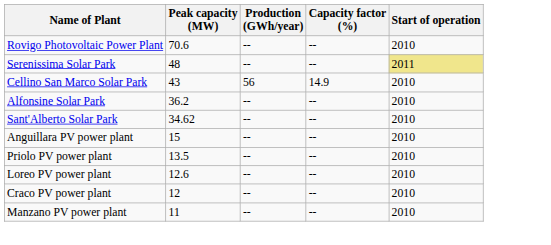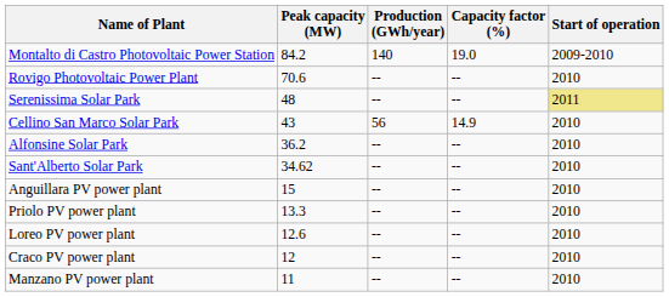 <table class="wikitable sortable">
 <tr>
 <th>Name of Plant</th>
 <th>Peak capacity<br>(MW)</th>
 <th>Production<br>(GWh/year)</th>
 <th>Capacity factor<br>(%)</th>
 <th>Start of operation</th>
+</tr>
+<tr>
+<td><a href='#'>Montalto di Castro Photovoltaic Power Station</a></td>
+<td>84.2</td>
+<td>140</td>
+<td>19.0</td>
+<td>2009-2010</td>
 </tr>
 <tr>
 <td><a href='#'>Rovigo Photovoltaic Power Plant</a></td>
 <td>70.6</td>
 <td>--</td>
 <td>--</td>
 <td>2010</td>
 </tr>
 <tr>
 <td><a href='#'>Serenissima Solar Park</a></td>
 <td>48</td>
 <td>--</td>
 <td>--</td>
 <td style="background: khaki;">2011</td>
 </tr>
 <tr>
 <td><a href='#'>Cellino San Marco Solar Park</a></td>
 <td>43</td>
 <td>56</td>
 <td>14.9</td>
 <td>2010</td>
 </tr>
 <tr>
 <td><a href='#'>Alfonsine Solar Park</a></td>
 <td>36.2</td>
 <td>--</td>
 <td>--</td>
 <td>2010</td>
 </tr>
 <tr>
 <td><a href='#'>Sant'Alberto Solar Park</a></td>
 <td>34.62</td>
 <td>--</td>
 <td>--</td>
 <td>2010</td>
 </tr>
 <tr>
 <td>Anguillara PV power plant</td>
 <td>15</td>
 <td>--</td>
 <td>--</td>
 <td>2010</td>
 </tr>
 <tr>
 <td>Priolo PV power plant</td>
-<td>13.5</td>
+<td>13.3</td>
 <td>--</td>
 <td>--</td>
 <td>2010</td>
 </tr>
 <tr>
 <td>Loreo PV power plant</td>
 <td>12.6</td>
 <td>--</td>
 <td>--</td>
 <td>2010</td>
 </tr>
 <tr>
 <td>Craco PV power plant</td>
 <td>12</td>
 <td>--</td>
 <td>--</td>
 <td>2010</td>
 </tr>
 <tr>
 <td>Manzano PV power plant</td>
 <td>11</td>
 <td>--</td>
 <td>--</td>
 <td>2010</td>
 </tr>
 </table>
